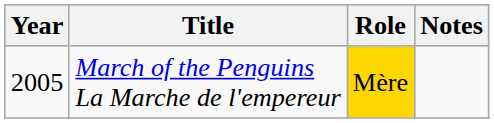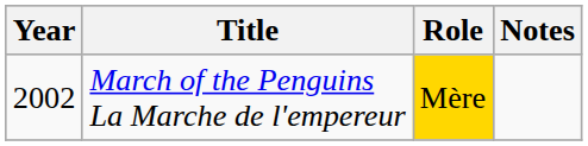 <table class="wikitable">
 <tr>
 <th>Year</th>
 <th>Title</th>
 <th>Role</th>
 <th>Notes</th>
 </tr>
 <tr>
-<td>2005</td>
+<td>2002</td>
 <td><em><a href='#'>March of the Penguins</a></em><br><em>La Marche de l'empereur</em></td>
 <td style="background: gold;">Mère</td>
 <td></td>
 </tr>
 </table>
